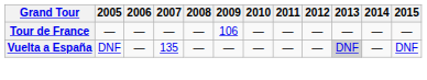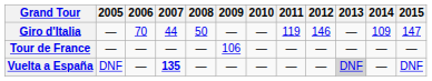 <table class="wikitable plainrowheaders">
 <tr>
 <th scope="col"><a href='#'>Grand Tour</a></th>
 <th scope="col">2005</th>
 <th scope="col">2006</th>
 <th scope="col">2007</th>
 <th scope="col">2008</th>
 <th scope="col">2009</th>
 <th scope="col">2010</th>
 <th scope="col">2011</th>
 <th scope="col">2012</th>
 <th scope="col">2013</th>
 <th scope="col">2014</th>
 <th scope="col">2015</th>
+</tr>
+<tr style="text-align:center;">
+<th scope="row"> <a href='#'>Giro d'Italia</a></th>
+<td>—</td>
+<td><a href='#'>70</a></td>
+<td><a href='#'>44</a></td>
+<td><a href='#'>50</a></td>
+<td>—</td>
+<td>—</td>
+<td><a href='#'>119</a></td>
+<td><a href='#'>146</a></td>
+<td>—</td>
+<td><a href='#'>109</a></td>
+<td><a href='#'>147</a></td>
 </tr>
 <tr style="text-align:center;">
 <th scope="row"> <a href='#'>Tour de France</a></th>
 <td>—</td>
 <td>—</td>
 <td>—</td>
 <td>—</td>
 <td><a href='#'>106</a></td>
 <td>—</td>
 <td>—</td>
 <td>—</td>
 <td>—</td>
 <td>—</td>
 <td>—</td>
 </tr>
 <tr style="text-align:center;">
 <th scope="row"> <a href='#'>Vuelta a España</a></th>
 <td><a href='#'>DNF</a></td>
 <td>—</td>
-<td><a href='#'>135</a></td>
+<td><strong><a href='#'>135</a></strong></td>
 <td>—</td>
 <td>—</td>
 <td>—</td>
 <td>—</td>
 <td>—</td>
 <td style="background: lightgrey;"><a href='#'>DNF</a></td>
 <td>—</td>
 <td><a href='#'>DNF</a></td>
 </tr>
 </table>
